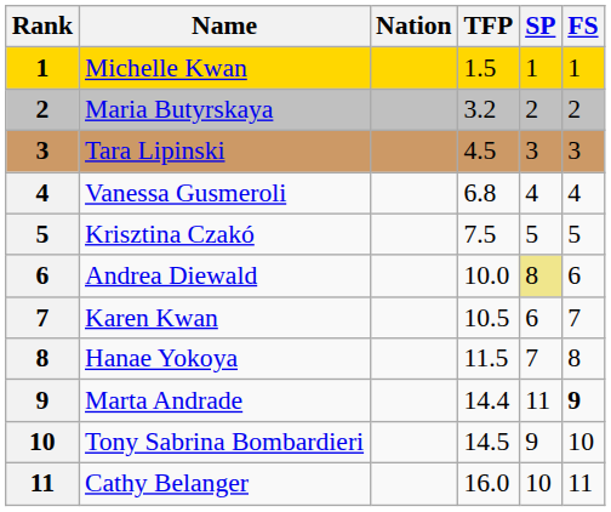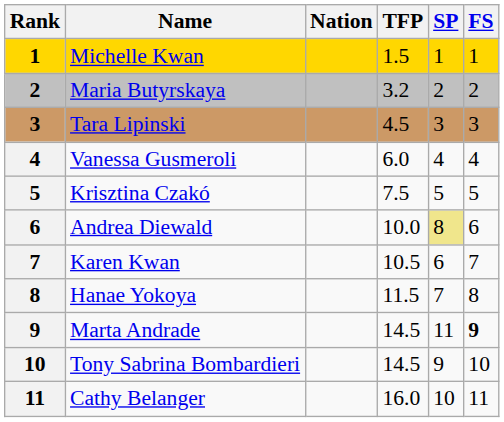 <table class="wikitable">
 <tr>
 <th>Rank</th>
 <th>Name</th>
 <th>Nation</th>
 <th>TFP</th>
 <th><a href='#'>SP</a></th>
 <th><a href='#'>FS</a></th>
 </tr>
 <tr bgcolor="gold">
 <td align="center"><strong>1</strong></td>
 <td><a href='#'>Michelle Kwan</a></td>
 <td></td>
 <td>1.5</td>
 <td>1</td>
 <td>1</td>
 </tr>
 <tr bgcolor="silver">
 <td align="center"><strong>2</strong></td>
 <td><a href='#'>Maria Butyrskaya</a></td>
 <td></td>
 <td>3.2</td>
 <td>2</td>
 <td>2</td>
 </tr>
 <tr bgcolor="cc9966">
 <td align="center"><strong>3</strong></td>
 <td><a href='#'>Tara Lipinski</a></td>
 <td></td>
 <td>4.5</td>
 <td>3</td>
 <td>3</td>
 </tr>
 <tr>
 <th>4</th>
 <td><a href='#'>Vanessa Gusmeroli</a></td>
 <td></td>
-<td>6.8</td>
+<td>6.0</td>
 <td>4</td>
 <td>4</td>
 </tr>
 <tr>
 <th>5</th>
 <td><a href='#'>Krisztina Czakó</a></td>
 <td></td>
 <td>7.5</td>
 <td>5</td>
 <td>5</td>
 </tr>
 <tr>
 <th>6</th>
 <td><a href='#'>Andrea Diewald</a></td>
 <td></td>
 <td>10.0</td>
 <td style="background: khaki;">8</td>
 <td>6</td>
 </tr>
 <tr>
 <th>7</th>
 <td><a href='#'>Karen Kwan</a></td>
 <td></td>
 <td>10.5</td>
 <td>6</td>
 <td>7</td>
 </tr>
 <tr>
 <th>8</th>
 <td><a href='#'>Hanae Yokoya</a></td>
 <td></td>
 <td>11.5</td>
 <td>7</td>
 <td>8</td>
 </tr>
 <tr>
 <th>9</th>
 <td><a href='#'>Marta Andrade</a></td>
 <td></td>
-<td>14.4</td>
+<td>14.5</td>
 <td>11</td>
 <td><strong>9</strong></td>
 </tr>
 <tr>
 <th>10</th>
 <td><a href='#'>Tony Sabrina Bombardieri</a></td>
 <td></td>
 <td>14.5</td>
 <td>9</td>
 <td>10</td>
 </tr>
 <tr>
 <th>11</th>
 <td><a href='#'>Cathy Belanger</a></td>
 <td></td>
 <td>16.0</td>
 <td>10</td>
 <td>11</td>
 </tr>
 </table>
